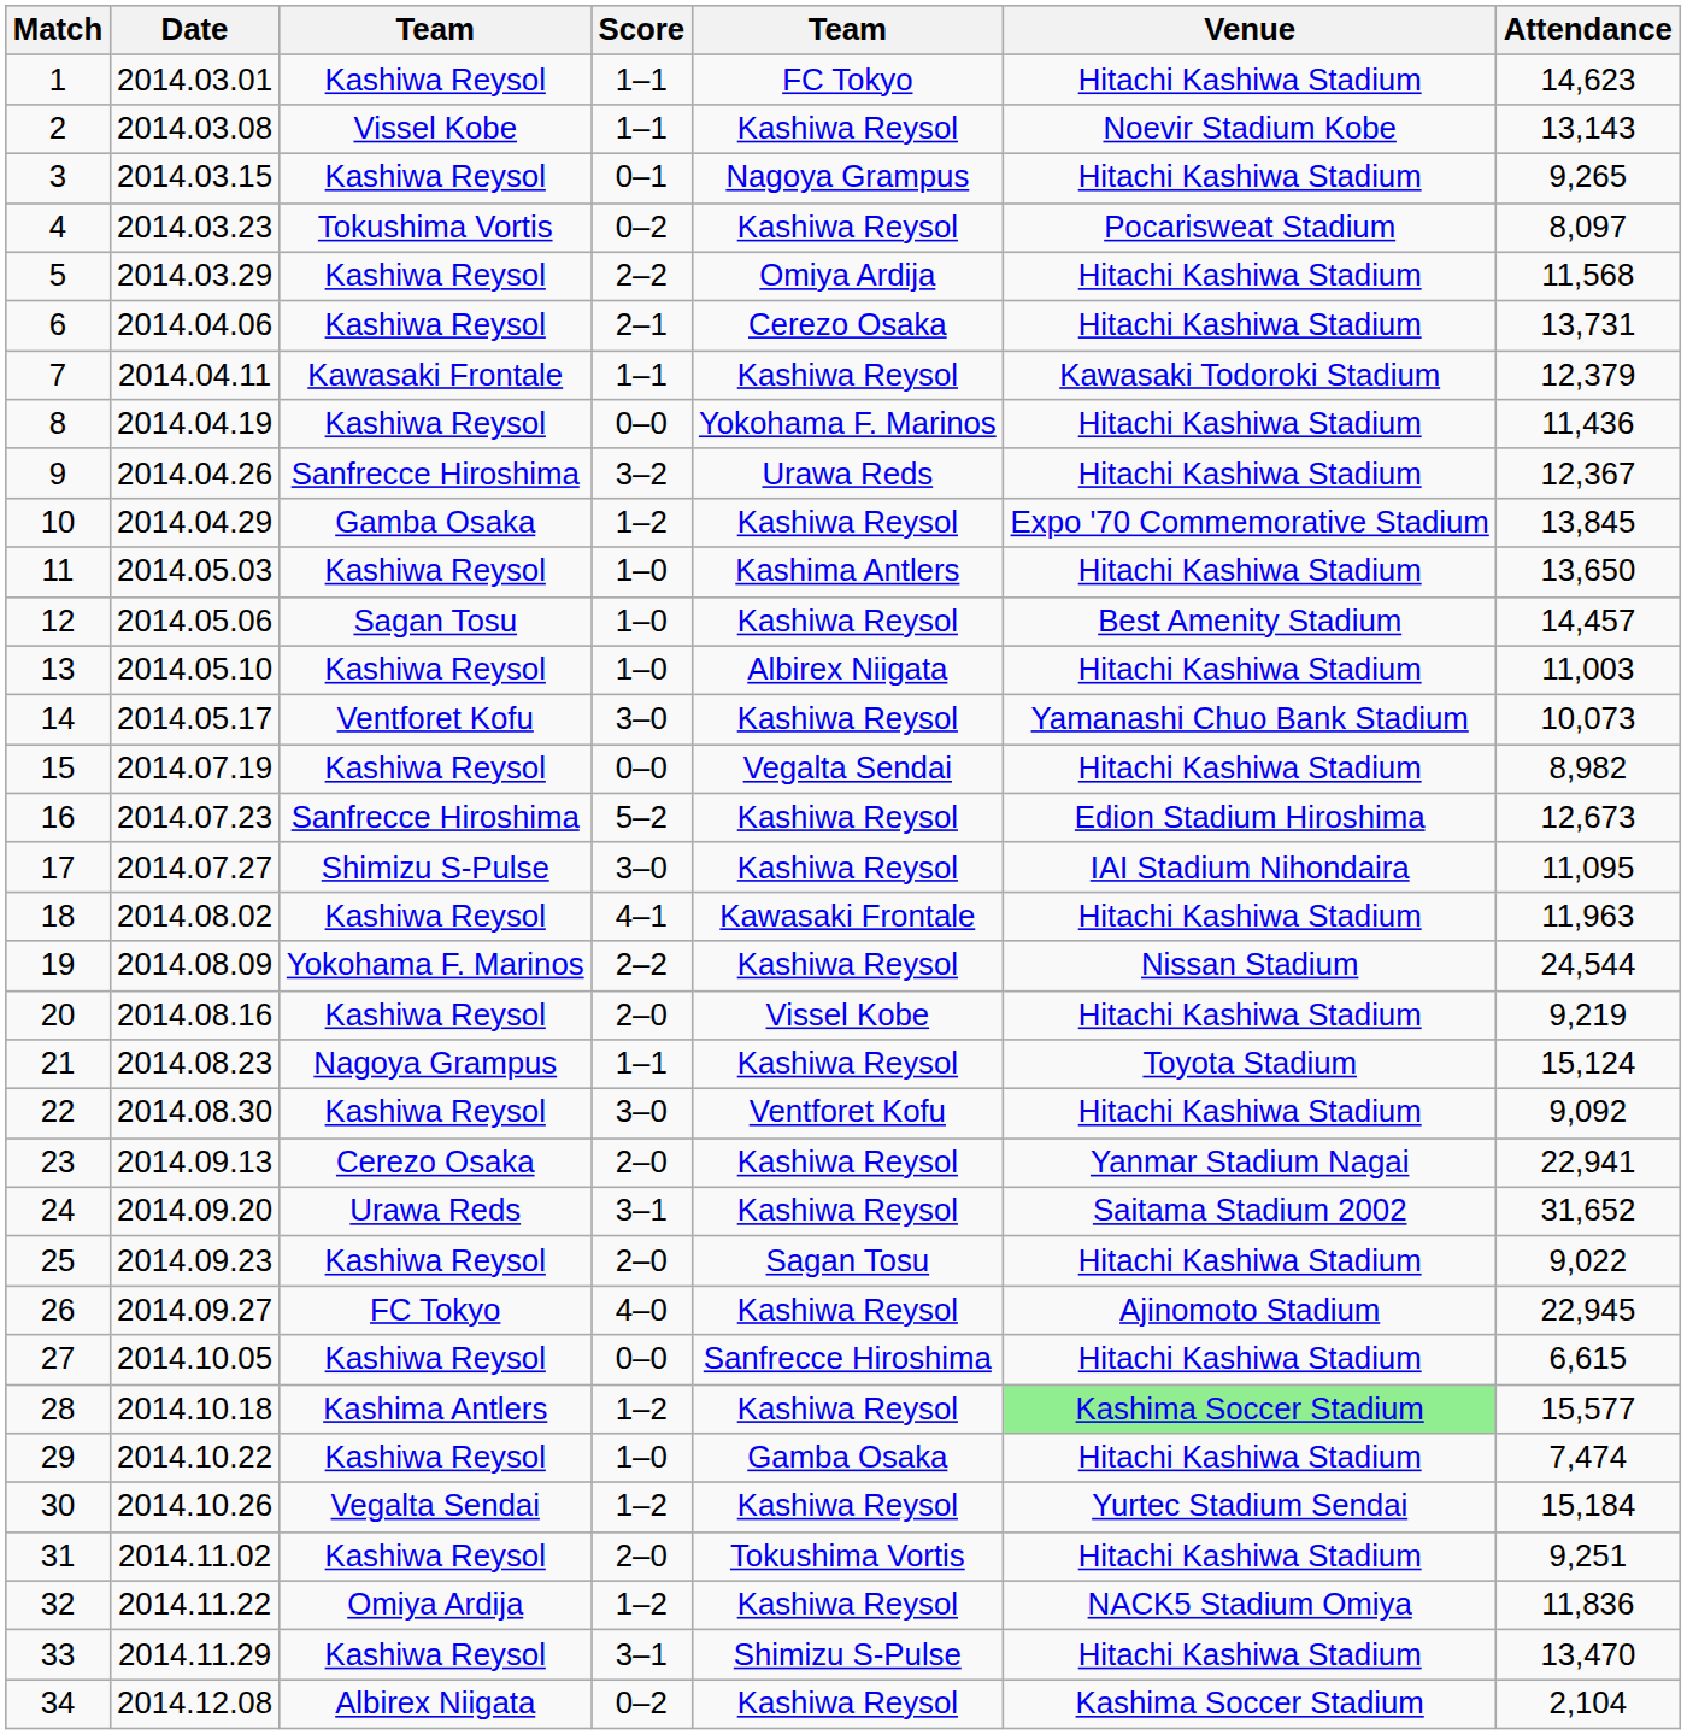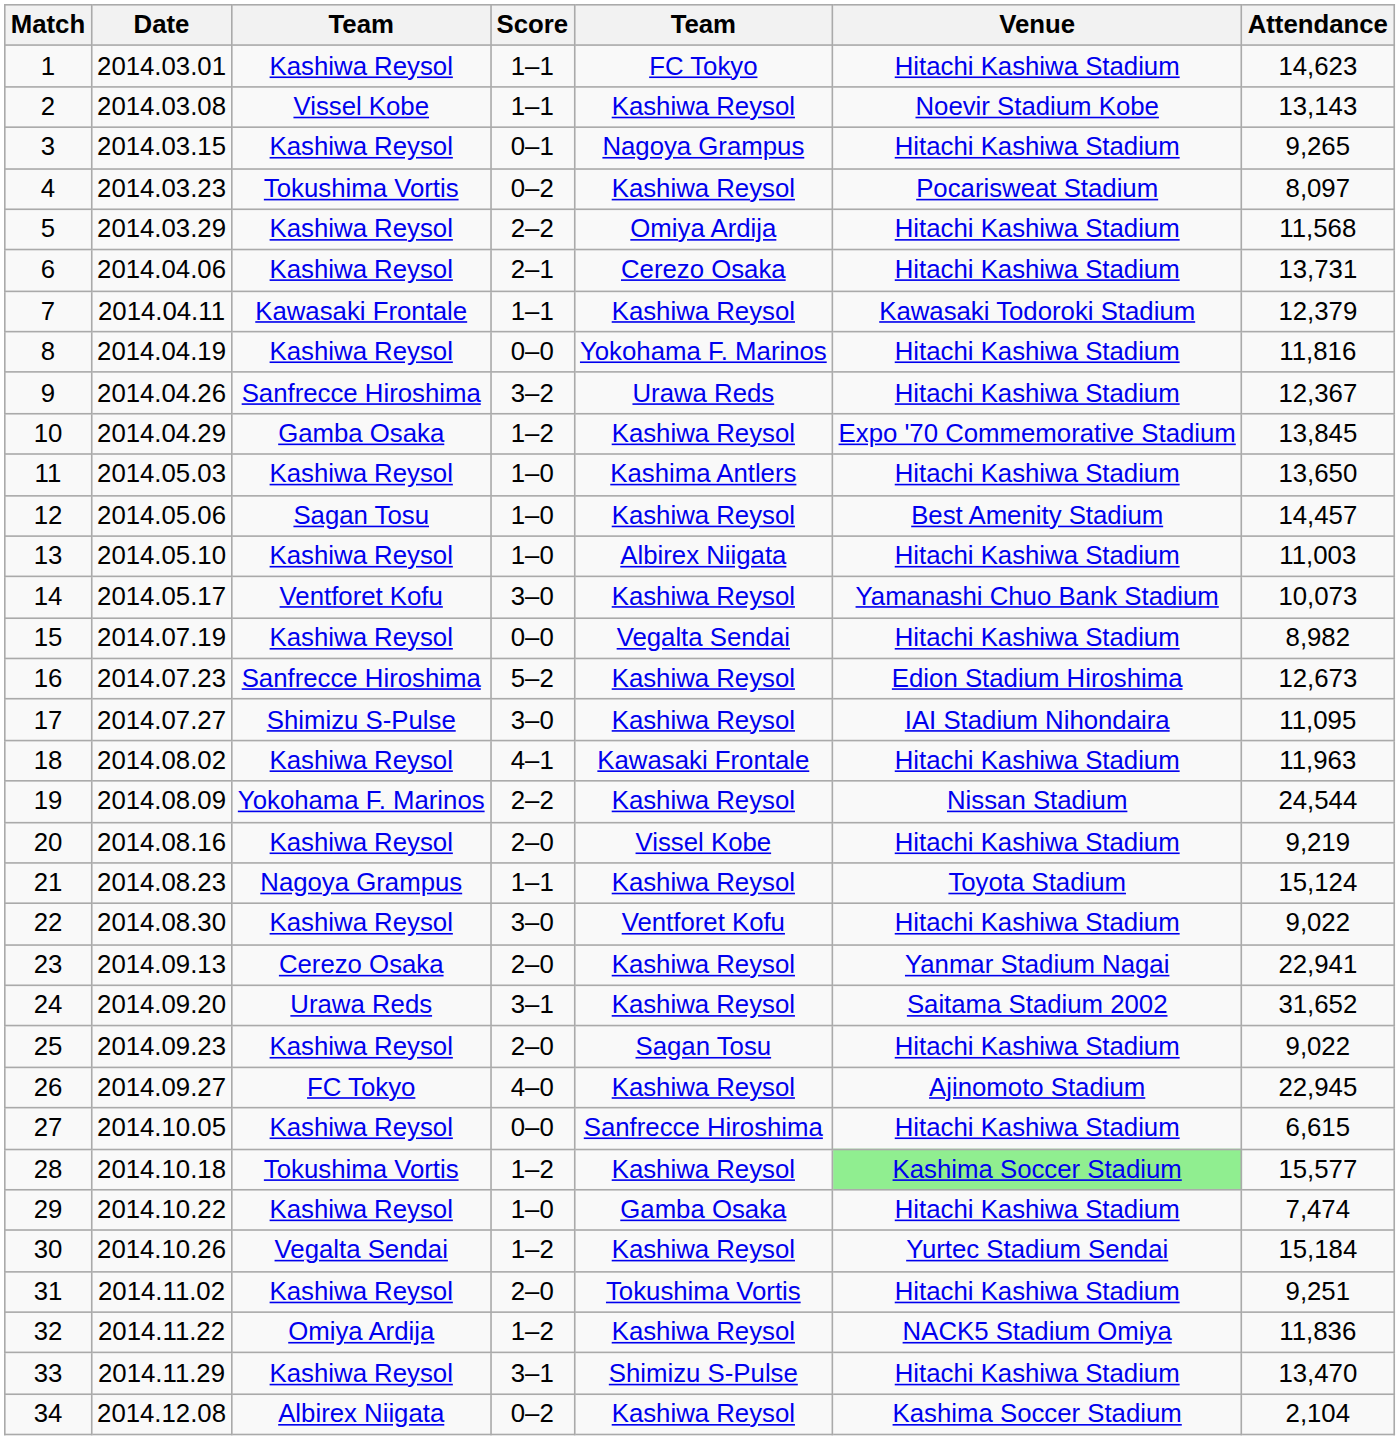 <table class="wikitable" style="text-align:center;">
 <tr>
 <th>Match</th>
 <th>Date</th>
 <th>Team</th>
 <th>Score</th>
 <th>Team</th>
 <th>Venue</th>
 <th>Attendance</th>
 </tr>
 <tr>
 <td>1</td>
 <td>2014.03.01</td>
 <td><a href='#'>Kashiwa Reysol</a></td>
 <td>1–1</td>
 <td><a href='#'>FC Tokyo</a></td>
 <td><a href='#'>Hitachi Kashiwa Stadium</a></td>
 <td>14,623</td>
 </tr>
 <tr>
 <td>2</td>
 <td>2014.03.08</td>
 <td><a href='#'>Vissel Kobe</a></td>
 <td>1–1</td>
 <td><a href='#'>Kashiwa Reysol</a></td>
 <td><a href='#'>Noevir Stadium Kobe</a></td>
 <td>13,143</td>
 </tr>
 <tr>
 <td>3</td>
 <td>2014.03.15</td>
 <td><a href='#'>Kashiwa Reysol</a></td>
 <td>0–1</td>
 <td><a href='#'>Nagoya Grampus</a></td>
 <td><a href='#'>Hitachi Kashiwa Stadium</a></td>
 <td>9,265</td>
 </tr>
 <tr>
 <td>4</td>
 <td>2014.03.23</td>
 <td><a href='#'>Tokushima Vortis</a></td>
 <td>0–2</td>
 <td><a href='#'>Kashiwa Reysol</a></td>
 <td><a href='#'>Pocarisweat Stadium</a></td>
 <td>8,097</td>
 </tr>
 <tr>
 <td>5</td>
 <td>2014.03.29</td>
 <td><a href='#'>Kashiwa Reysol</a></td>
 <td>2–2</td>
 <td><a href='#'>Omiya Ardija</a></td>
 <td><a href='#'>Hitachi Kashiwa Stadium</a></td>
 <td>11,568</td>
 </tr>
 <tr>
 <td>6</td>
 <td>2014.04.06</td>
 <td><a href='#'>Kashiwa Reysol</a></td>
 <td>2–1</td>
 <td><a href='#'>Cerezo Osaka</a></td>
 <td><a href='#'>Hitachi Kashiwa Stadium</a></td>
 <td>13,731</td>
 </tr>
 <tr>
 <td>7</td>
 <td>2014.04.11</td>
 <td><a href='#'>Kawasaki Frontale</a></td>
 <td>1–1</td>
 <td><a href='#'>Kashiwa Reysol</a></td>
 <td><a href='#'>Kawasaki Todoroki Stadium</a></td>
 <td>12,379</td>
 </tr>
 <tr>
 <td>8</td>
 <td>2014.04.19</td>
 <td><a href='#'>Kashiwa Reysol</a></td>
 <td>0–0</td>
 <td><a href='#'>Yokohama F. Marinos</a></td>
 <td><a href='#'>Hitachi Kashiwa Stadium</a></td>
-<td>11,436</td>
+<td>11,816</td>
 </tr>
 <tr>
 <td>9</td>
 <td>2014.04.26</td>
 <td><a href='#'>Sanfrecce Hiroshima</a></td>
 <td>3–2</td>
 <td><a href='#'>Urawa Reds</a></td>
 <td><a href='#'>Hitachi Kashiwa Stadium</a></td>
 <td>12,367</td>
 </tr>
 <tr>
 <td>10</td>
 <td>2014.04.29</td>
 <td><a href='#'>Gamba Osaka</a></td>
 <td>1–2</td>
 <td><a href='#'>Kashiwa Reysol</a></td>
 <td><a href='#'>Expo '70 Commemorative Stadium</a></td>
 <td>13,845</td>
 </tr>
 <tr>
 <td>11</td>
 <td>2014.05.03</td>
 <td><a href='#'>Kashiwa Reysol</a></td>
 <td>1–0</td>
 <td><a href='#'>Kashima Antlers</a></td>
 <td><a href='#'>Hitachi Kashiwa Stadium</a></td>
 <td>13,650</td>
 </tr>
 <tr>
 <td>12</td>
 <td>2014.05.06</td>
 <td><a href='#'>Sagan Tosu</a></td>
 <td>1–0</td>
 <td><a href='#'>Kashiwa Reysol</a></td>
 <td><a href='#'>Best Amenity Stadium</a></td>
 <td>14,457</td>
 </tr>
 <tr>
 <td>13</td>
 <td>2014.05.10</td>
 <td><a href='#'>Kashiwa Reysol</a></td>
 <td>1–0</td>
 <td><a href='#'>Albirex Niigata</a></td>
 <td><a href='#'>Hitachi Kashiwa Stadium</a></td>
 <td>11,003</td>
 </tr>
 <tr>
 <td>14</td>
 <td>2014.05.17</td>
 <td><a href='#'>Ventforet Kofu</a></td>
 <td>3–0</td>
 <td><a href='#'>Kashiwa Reysol</a></td>
 <td><a href='#'>Yamanashi Chuo Bank Stadium</a></td>
 <td>10,073</td>
 </tr>
 <tr>
 <td>15</td>
 <td>2014.07.19</td>
 <td><a href='#'>Kashiwa Reysol</a></td>
 <td>0–0</td>
 <td><a href='#'>Vegalta Sendai</a></td>
 <td><a href='#'>Hitachi Kashiwa Stadium</a></td>
 <td>8,982</td>
 </tr>
 <tr>
 <td>16</td>
 <td>2014.07.23</td>
 <td><a href='#'>Sanfrecce Hiroshima</a></td>
 <td>5–2</td>
 <td><a href='#'>Kashiwa Reysol</a></td>
 <td><a href='#'>Edion Stadium Hiroshima</a></td>
 <td>12,673</td>
 </tr>
 <tr>
 <td>17</td>
 <td>2014.07.27</td>
 <td><a href='#'>Shimizu S-Pulse</a></td>
 <td>3–0</td>
 <td><a href='#'>Kashiwa Reysol</a></td>
 <td><a href='#'>IAI Stadium Nihondaira</a></td>
 <td>11,095</td>
 </tr>
 <tr>
 <td>18</td>
 <td>2014.08.02</td>
 <td><a href='#'>Kashiwa Reysol</a></td>
 <td>4–1</td>
 <td><a href='#'>Kawasaki Frontale</a></td>
 <td><a href='#'>Hitachi Kashiwa Stadium</a></td>
 <td>11,963</td>
 </tr>
 <tr>
 <td>19</td>
 <td>2014.08.09</td>
 <td><a href='#'>Yokohama F. Marinos</a></td>
 <td>2–2</td>
 <td><a href='#'>Kashiwa Reysol</a></td>
 <td><a href='#'>Nissan Stadium</a></td>
 <td>24,544</td>
 </tr>
 <tr>
 <td>20</td>
 <td>2014.08.16</td>
 <td><a href='#'>Kashiwa Reysol</a></td>
 <td>2–0</td>
 <td><a href='#'>Vissel Kobe</a></td>
 <td><a href='#'>Hitachi Kashiwa Stadium</a></td>
 <td>9,219</td>
 </tr>
 <tr>
 <td>21</td>
 <td>2014.08.23</td>
 <td><a href='#'>Nagoya Grampus</a></td>
 <td>1–1</td>
 <td><a href='#'>Kashiwa Reysol</a></td>
 <td><a href='#'>Toyota Stadium</a></td>
 <td>15,124</td>
 </tr>
 <tr>
 <td>22</td>
 <td>2014.08.30</td>
 <td><a href='#'>Kashiwa Reysol</a></td>
 <td>3–0</td>
 <td><a href='#'>Ventforet Kofu</a></td>
 <td><a href='#'>Hitachi Kashiwa Stadium</a></td>
-<td>9,092</td>
+<td>9,022</td>
 </tr>
 <tr>
 <td>23</td>
 <td>2014.09.13</td>
 <td><a href='#'>Cerezo Osaka</a></td>
 <td>2–0</td>
 <td><a href='#'>Kashiwa Reysol</a></td>
 <td><a href='#'>Yanmar Stadium Nagai</a></td>
 <td>22,941</td>
 </tr>
 <tr>
 <td>24</td>
 <td>2014.09.20</td>
 <td><a href='#'>Urawa Reds</a></td>
 <td>3–1</td>
 <td><a href='#'>Kashiwa Reysol</a></td>
 <td><a href='#'>Saitama Stadium 2002</a></td>
 <td>31,652</td>
 </tr>
 <tr>
 <td>25</td>
 <td>2014.09.23</td>
 <td><a href='#'>Kashiwa Reysol</a></td>
 <td>2–0</td>
 <td><a href='#'>Sagan Tosu</a></td>
 <td><a href='#'>Hitachi Kashiwa Stadium</a></td>
 <td>9,022</td>
 </tr>
 <tr>
 <td>26</td>
 <td>2014.09.27</td>
 <td><a href='#'>FC Tokyo</a></td>
 <td>4–0</td>
 <td><a href='#'>Kashiwa Reysol</a></td>
 <td><a href='#'>Ajinomoto Stadium</a></td>
 <td>22,945</td>
 </tr>
 <tr>
 <td>27</td>
 <td>2014.10.05</td>
 <td><a href='#'>Kashiwa Reysol</a></td>
 <td>0–0</td>
 <td><a href='#'>Sanfrecce Hiroshima</a></td>
 <td><a href='#'>Hitachi Kashiwa Stadium</a></td>
 <td>6,615</td>
 </tr>
 <tr>
 <td>28</td>
 <td>2014.10.18</td>
-<td><a href='#'>Kashima Antlers</a></td>
+<td><a href='#'>Tokushima Vortis</a></td>
 <td>1–2</td>
 <td><a href='#'>Kashiwa Reysol</a></td>
 <td style="background: lightgreen;"><a href='#'>Kashima Soccer Stadium</a></td>
 <td>15,577</td>
 </tr>
 <tr>
 <td>29</td>
 <td>2014.10.22</td>
 <td><a href='#'>Kashiwa Reysol</a></td>
 <td>1–0</td>
 <td><a href='#'>Gamba Osaka</a></td>
 <td><a href='#'>Hitachi Kashiwa Stadium</a></td>
 <td>7,474</td>
 </tr>
 <tr>
 <td>30</td>
 <td>2014.10.26</td>
 <td><a href='#'>Vegalta Sendai</a></td>
 <td>1–2</td>
 <td><a href='#'>Kashiwa Reysol</a></td>
 <td><a href='#'>Yurtec Stadium Sendai</a></td>
 <td>15,184</td>
 </tr>
 <tr>
 <td>31</td>
 <td>2014.11.02</td>
 <td><a href='#'>Kashiwa Reysol</a></td>
 <td>2–0</td>
 <td><a href='#'>Tokushima Vortis</a></td>
 <td><a href='#'>Hitachi Kashiwa Stadium</a></td>
 <td>9,251</td>
 </tr>
 <tr>
 <td>32</td>
 <td>2014.11.22</td>
 <td><a href='#'>Omiya Ardija</a></td>
 <td>1–2</td>
 <td><a href='#'>Kashiwa Reysol</a></td>
 <td><a href='#'>NACK5 Stadium Omiya</a></td>
 <td>11,836</td>
 </tr>
 <tr>
 <td>33</td>
 <td>2014.11.29</td>
 <td><a href='#'>Kashiwa Reysol</a></td>
 <td>3–1</td>
 <td><a href='#'>Shimizu S-Pulse</a></td>
 <td><a href='#'>Hitachi Kashiwa Stadium</a></td>
 <td>13,470</td>
 </tr>
 <tr>
 <td>34</td>
 <td>2014.12.08</td>
 <td><a href='#'>Albirex Niigata</a></td>
 <td>0–2</td>
 <td><a href='#'>Kashiwa Reysol</a></td>
 <td><a href='#'>Kashima Soccer Stadium</a></td>
 <td>2,104</td>
 </tr>
 </table>
